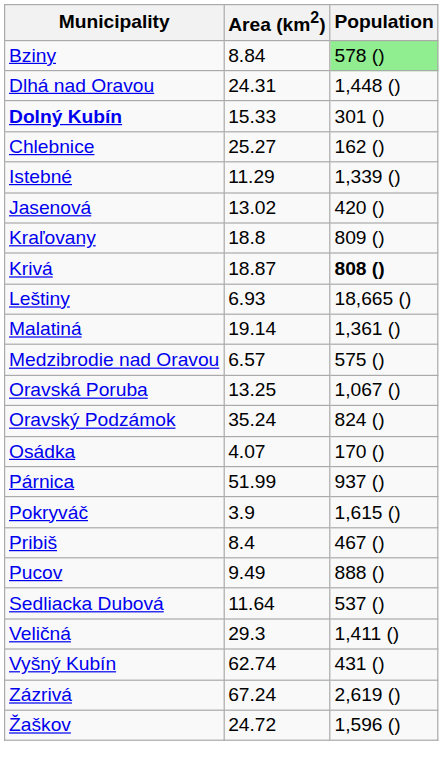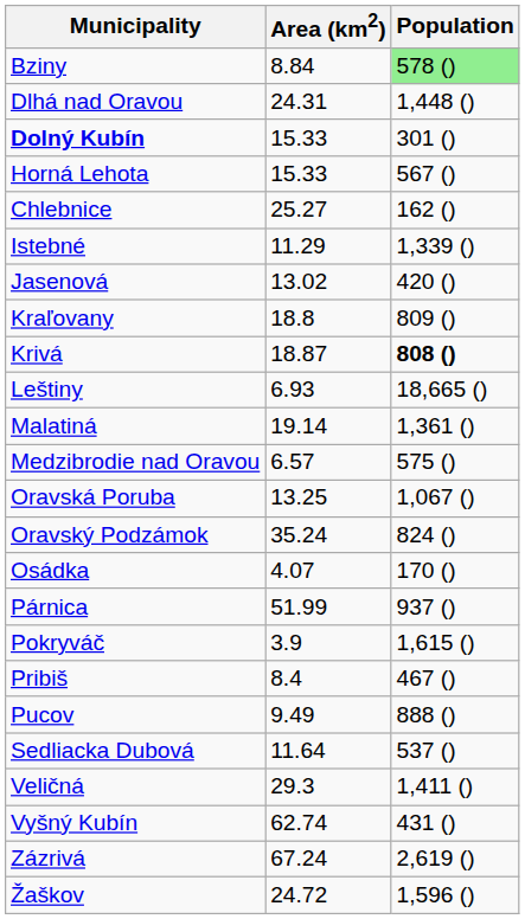 <table class="wikitable sortable">
 <tr>
 <th>Municipality</th>
 <th>Area (km<sup>2</sup>)</th>
 <th>Population</th>
 </tr>
 <tr>
 <td><a href='#'>Bziny</a></td>
 <td>8.84</td>
 <td style="background: lightgreen;">578 ()</td>
 </tr>
 <tr>
 <td><a href='#'>Dlhá nad Oravou</a></td>
 <td>24.31</td>
 <td>1,448 ()</td>
 </tr>
 <tr>
 <td><strong><a href='#'>Dolný Kubín</a></strong></td>
 <td>15.33</td>
 <td>301 ()</td>
+</tr>
+<tr>
+<td><a href='#'>Horná Lehota</a></td>
+<td>15.33</td>
+<td>567 ()</td>
 </tr>
 <tr>
 <td><a href='#'>Chlebnice</a></td>
 <td>25.27</td>
 <td>162 ()</td>
 </tr>
 <tr>
 <td><a href='#'>Istebné</a></td>
 <td>11.29</td>
 <td>1,339 ()</td>
 </tr>
 <tr>
 <td><a href='#'>Jasenová</a></td>
 <td>13.02</td>
 <td>420 ()</td>
 </tr>
 <tr>
 <td><a href='#'>Kraľovany</a></td>
 <td>18.8</td>
 <td>809 ()</td>
 </tr>
 <tr>
 <td><a href='#'>Krivá</a></td>
 <td>18.87</td>
 <td><strong>808 ()</strong></td>
 </tr>
 <tr>
 <td><a href='#'>Leštiny</a></td>
 <td>6.93</td>
 <td>18,665 ()</td>
 </tr>
 <tr>
 <td><a href='#'>Malatiná</a></td>
 <td>19.14</td>
 <td>1,361 ()</td>
 </tr>
 <tr>
 <td><a href='#'>Medzibrodie nad Oravou</a></td>
 <td>6.57</td>
 <td>575 ()</td>
 </tr>
 <tr>
 <td><a href='#'>Oravská Poruba</a></td>
 <td>13.25</td>
 <td>1,067 ()</td>
 </tr>
 <tr>
 <td><a href='#'>Oravský Podzámok</a></td>
 <td>35.24</td>
 <td>824 ()</td>
 </tr>
 <tr>
 <td><a href='#'>Osádka</a></td>
 <td>4.07</td>
 <td>170 ()</td>
 </tr>
 <tr>
 <td><a href='#'>Párnica</a></td>
 <td>51.99</td>
 <td>937 ()</td>
 </tr>
 <tr>
 <td><a href='#'>Pokryváč</a></td>
 <td>3.9</td>
 <td>1,615 ()</td>
 </tr>
 <tr>
 <td><a href='#'>Pribiš</a></td>
 <td>8.4</td>
 <td>467 ()</td>
 </tr>
 <tr>
 <td><a href='#'>Pucov</a></td>
 <td>9.49</td>
 <td>888 ()</td>
 </tr>
 <tr>
 <td><a href='#'>Sedliacka Dubová</a></td>
 <td>11.64</td>
 <td>537 ()</td>
 </tr>
 <tr>
 <td><a href='#'>Veličná</a></td>
 <td>29.3</td>
 <td>1,411 ()</td>
 </tr>
 <tr>
 <td><a href='#'>Vyšný Kubín</a></td>
 <td>62.74</td>
 <td>431 ()</td>
 </tr>
 <tr>
 <td><a href='#'>Zázrivá</a></td>
 <td>67.24</td>
 <td>2,619 ()</td>
 </tr>
 <tr>
 <td><a href='#'>Žaškov</a></td>
 <td>24.72</td>
 <td>1,596 ()</td>
 </tr>
 </table>
